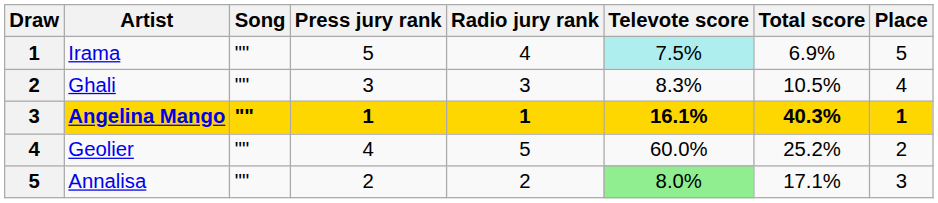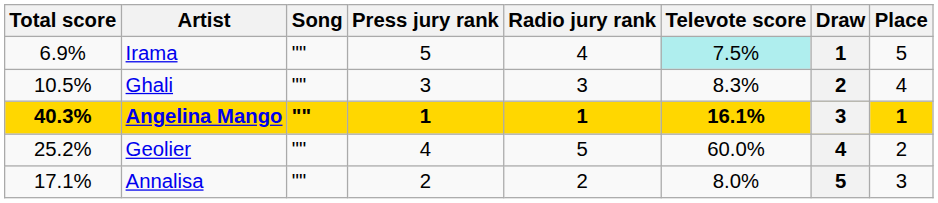 <table class="wikitable sortable plainrowheaders" style="text-align:center">
 <tr>
-<th>Draw</th>
+<th>Total score</th>
 <th>Artist</th>
 <th>Song</th>
 <th>Press jury rank</th>
 <th>Radio jury rank</th>
 <th>Televote score</th>
-<th>Total score</th>
+<th>Draw</th>
 <th>Place</th>
 </tr>
 <tr>
-<th scope="row" style="text-align:center">1</th>
+<td>6.9%</td>
 <td align="left"><a href='#'>Irama</a></td>
 <td align="left">""</td>
 <td>5</td>
 <td>4</td>
 <td style="background: paleturquoise;">7.5%</td>
-<td>6.9%</td>
+<th scope="row" style="text-align:center">1</th>
 <td>5</td>
 </tr>
 <tr>
-<th scope="row" style="text-align:center">2</th>
+<td>10.5%</td>
 <td align="left"><a href='#'>Ghali</a></td>
 <td align="left">""</td>
 <td>3</td>
 <td>3</td>
 <td>8.3%</td>
-<td>10.5%</td>
+<th scope="row" style="text-align:center">2</th>
 <td>4</td>
 </tr>
 <tr style="font-weight:bold; background:gold">
-<th scope="row" style="text-align:center">3</th>
+<td>40.3%</td>
 <td align="left"><a href='#'>Angelina Mango</a></td>
 <td align="left">""</td>
 <td>1</td>
 <td>1</td>
 <td>16.1%</td>
-<td>40.3%</td>
+<th scope="row" style="text-align:center">3</th>
 <td>1</td>
 </tr>
 <tr>
-<th scope="row" style="text-align:center">4</th>
+<td>25.2%</td>
 <td align="left"><a href='#'>Geolier</a></td>
 <td align="left">""</td>
 <td>4</td>
 <td>5</td>
 <td>60.0%</td>
-<td>25.2%</td>
+<th scope="row" style="text-align:center">4</th>
 <td>2</td>
 </tr>
 <tr>
-<th scope="row" style="text-align:center">5</th>
+<td>17.1%</td>
 <td align="left"><a href='#'>Annalisa</a></td>
 <td align="left">""</td>
 <td>2</td>
 <td>2</td>
-<td style="background: lightgreen;">8.0%</td>
-<td>17.1%</td>
+<td>8.0%</td>
+<th scope="row" style="text-align:center">5</th>
 <td>3</td>
 </tr>
 </table>
